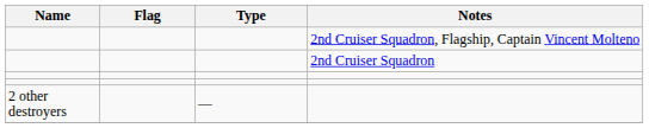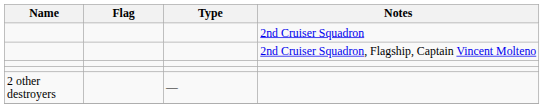 <table class="wikitable sortable">
 <tr>
 <th scope="col" width="100px">Name</th>
 <th scope="col" width="100px">Flag</th>
 <th scope="col" width="120px">Type</th>
 <th>Notes</th>
 </tr>
 <tr>
 <td align="left"></td>
 <td align="left"></td>
 <td align="left"></td>
-<td align="left"><a href='#'>2nd Cruiser Squadron</a>, Flagship, Captain <a href='#'>Vincent Molteno</a></td>
+<td align="left"><a href='#'>2nd Cruiser Squadron</a></td>
 </tr>
 <tr>
 <td align="left"></td>
 <td align="left"></td>
 <td align="left"></td>
-<td align="left"><a href='#'>2nd Cruiser Squadron</a></td>
+<td align="left"><a href='#'>2nd Cruiser Squadron</a>, Flagship, Captain <a href='#'>Vincent Molteno</a></td>
 </tr>
 <tr>
 <td align="left"></td>
 <td align="left"></td>
 <td align="left"></td>
 <td align="left"></td>
 </tr>
 <tr>
 <td align="left"></td>
 <td align="left"></td>
 <td align="left"></td>
 <td align="left"></td>
 </tr>
 <tr>
 <td align="left">2 other destroyers</td>
 <td align="left"></td>
 <td align="left">—</td>
 <td align="left"></td>
 </tr>
 <tr>
 </tr>
 </table>
